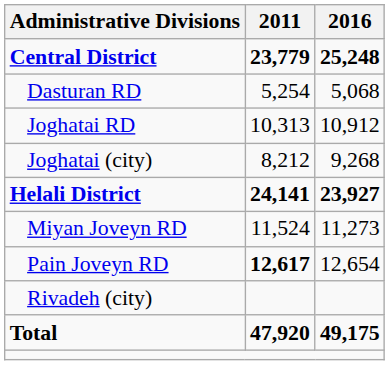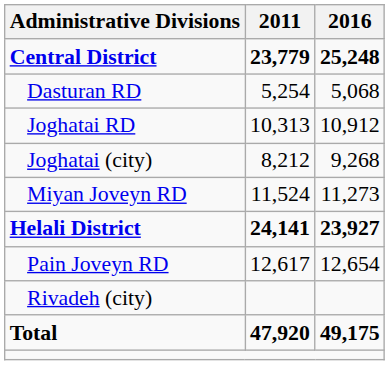 <table class="wikitable">
 <tr>
 <th>Administrative Divisions</th>
 <th>2011</th>
 <th>2016</th>
 </tr>
 <tr>
 <td><strong><a href='#'>Central District</a></strong></td>
 <td style="text-align: right;"><strong>23,779</strong></td>
 <td style="text-align: right;"><strong>25,248</strong></td>
 </tr>
 <tr>
 <td style="padding-left: 1em;"><a href='#'>Dasturan RD</a></td>
 <td style="text-align: right;">5,254</td>
 <td style="text-align: right;">5,068</td>
 </tr>
 <tr>
 <td style="padding-left: 1em;"><a href='#'>Joghatai RD</a></td>
 <td style="text-align: right;">10,313</td>
 <td style="text-align: right;">10,912</td>
 </tr>
 <tr>
 <td style="padding-left: 1em;"><a href='#'>Joghatai</a> (city)</td>
 <td style="text-align: right;">8,212</td>
 <td style="text-align: right;">9,268</td>
 </tr>
 <tr>
+<td style="padding-left: 1em;"><a href='#'>Miyan Joveyn RD</a></td>
+<td style="text-align: right;">11,524</td>
+<td style="text-align: right;">11,273</td>
+</tr>
+<tr>
 <td><strong><a href='#'>Helali District</a></strong></td>
 <td style="text-align: right;"><strong>24,141</strong></td>
 <td style="text-align: right;"><strong>23,927</strong></td>
 </tr>
 <tr>
-<td style="padding-left: 1em;"><a href='#'>Miyan Joveyn RD</a></td>
-<td style="text-align: right;">11,524</td>
-<td style="text-align: right;">11,273</td>
-</tr>
-<tr>
 <td style="padding-left: 1em;"><a href='#'>Pain Joveyn RD</a></td>
-<td style="text-align: right;"><strong>12,617</strong></td>
+<td style="text-align: right;">12,617</td>
 <td style="text-align: right;">12,654</td>
 </tr>
 <tr>
 <td style="padding-left: 1em;"><a href='#'>Rivadeh</a> (city)</td>
 <td style="text-align: right;"></td>
 <td style="text-align: right;"></td>
 </tr>
 <tr>
 <td><strong>Total</strong></td>
 <td style="text-align: right;"><strong>47,920</strong></td>
 <td style="text-align: right;"><strong>49,175</strong></td>
 </tr>
 <tr>
 <td colspan=3></td>
 </tr>
 </table>
